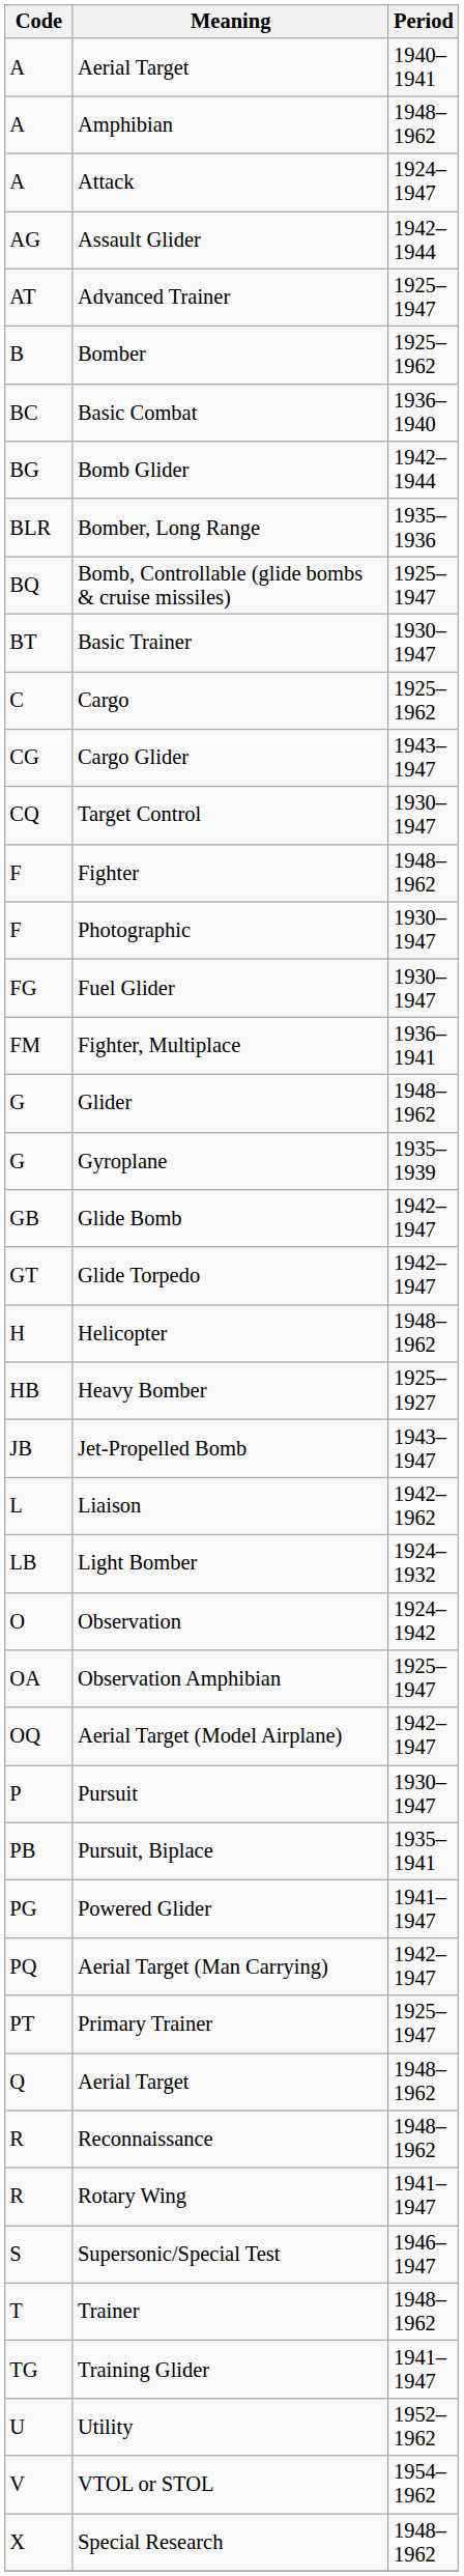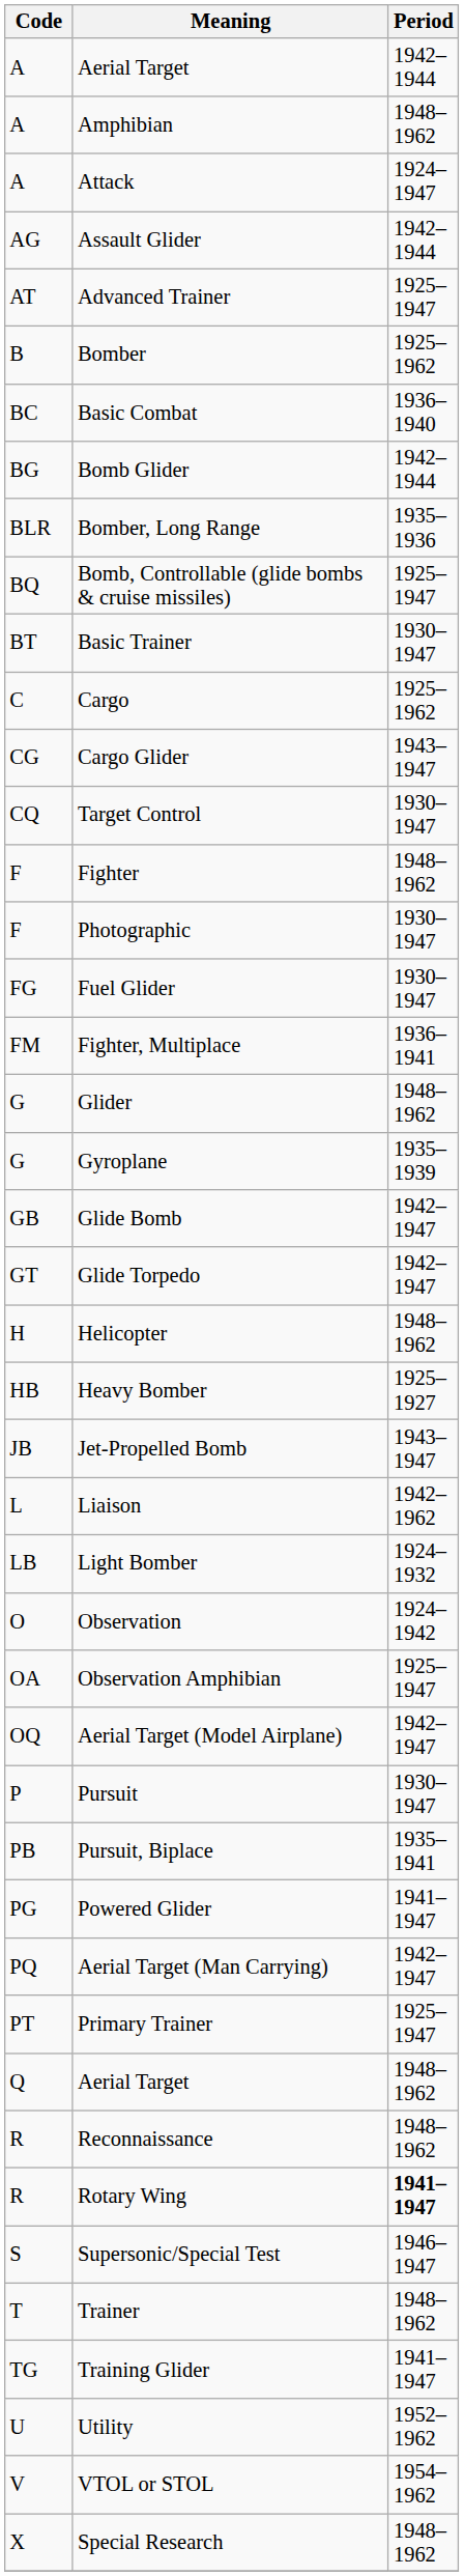 <table class="wikitable sortable" border="1" style="width:55%">
 <tr>
 <th ! scope="col" width="15%">Code</th>
 <th scope="col" width=70%>Meaning</th>
 <th>Period</th>
 </tr>
 <tr>
 <td>A</td>
 <td>Aerial Target</td>
-<td>1940–1941</td>
+<td>1942–1944</td>
 </tr>
 <tr>
 <td>A</td>
 <td>Amphibian</td>
 <td>1948–1962</td>
 </tr>
 <tr>
 <td>A</td>
 <td>Attack</td>
 <td>1924–1947</td>
 </tr>
 <tr>
 <td>AG</td>
 <td>Assault Glider</td>
 <td>1942–1944</td>
 </tr>
 <tr>
 <td>AT</td>
 <td>Advanced Trainer</td>
 <td>1925–1947</td>
 </tr>
 <tr>
 <td>B</td>
 <td>Bomber</td>
 <td>1925–1962</td>
 </tr>
 <tr>
 <td>BC</td>
 <td>Basic Combat</td>
 <td>1936–1940</td>
 </tr>
 <tr>
 <td>BG</td>
 <td>Bomb Glider</td>
 <td>1942–1944</td>
 </tr>
 <tr>
 <td>BLR</td>
 <td>Bomber, Long Range</td>
 <td>1935–1936</td>
 </tr>
 <tr>
 <td>BQ</td>
 <td>Bomb, Controllable (glide bombs & cruise missiles)</td>
 <td>1925–1947</td>
 </tr>
 <tr>
 <td>BT</td>
 <td>Basic Trainer</td>
 <td>1930–1947</td>
 </tr>
 <tr>
 <td>C</td>
 <td>Cargo</td>
 <td>1925–1962</td>
 </tr>
 <tr>
 <td>CG</td>
 <td>Cargo Glider</td>
 <td>1943–1947</td>
 </tr>
 <tr>
 <td>CQ</td>
 <td>Target Control</td>
 <td>1930–1947</td>
 </tr>
 <tr>
 <td>F</td>
 <td>Fighter</td>
 <td>1948–1962</td>
 </tr>
 <tr>
 <td>F</td>
 <td>Photographic</td>
 <td>1930–1947</td>
 </tr>
 <tr>
 <td>FG</td>
 <td>Fuel Glider</td>
 <td>1930–1947</td>
 </tr>
 <tr>
 <td>FM</td>
 <td>Fighter, Multiplace</td>
 <td>1936–1941</td>
 </tr>
 <tr>
 <td>G</td>
 <td>Glider</td>
 <td>1948–1962</td>
 </tr>
 <tr>
 <td>G</td>
 <td>Gyroplane</td>
 <td>1935–1939</td>
 </tr>
 <tr>
 <td>GB</td>
 <td>Glide Bomb</td>
 <td>1942–1947</td>
 </tr>
 <tr>
 <td>GT</td>
 <td>Glide Torpedo</td>
 <td>1942–1947</td>
 </tr>
 <tr>
 <td>H</td>
 <td>Helicopter</td>
 <td>1948–1962</td>
 </tr>
 <tr>
 <td>HB</td>
 <td>Heavy Bomber</td>
 <td>1925–1927</td>
 </tr>
 <tr>
 <td>JB</td>
 <td>Jet-Propelled Bomb</td>
 <td>1943–1947</td>
 </tr>
 <tr>
 <td>L</td>
 <td>Liaison</td>
 <td>1942–1962</td>
 </tr>
 <tr>
 <td>LB</td>
 <td>Light Bomber</td>
 <td>1924–1932</td>
 </tr>
 <tr>
 <td>O</td>
 <td>Observation</td>
 <td>1924–1942</td>
 </tr>
 <tr>
 <td>OA</td>
 <td>Observation Amphibian</td>
 <td>1925–1947</td>
 </tr>
 <tr>
 <td>OQ</td>
 <td>Aerial Target (Model Airplane)</td>
 <td>1942–1947</td>
 </tr>
 <tr>
 <td>P</td>
 <td>Pursuit</td>
 <td>1930–1947</td>
 </tr>
 <tr>
 <td>PB</td>
 <td>Pursuit, Biplace</td>
 <td>1935–1941</td>
 </tr>
 <tr>
 <td>PG</td>
 <td>Powered Glider</td>
 <td>1941–1947</td>
 </tr>
 <tr>
 <td>PQ</td>
 <td>Aerial Target (Man Carrying)</td>
 <td>1942–1947</td>
 </tr>
 <tr>
 <td>PT</td>
 <td>Primary Trainer</td>
 <td>1925–1947</td>
 </tr>
 <tr>
 <td>Q</td>
 <td>Aerial Target</td>
 <td>1948–1962</td>
 </tr>
 <tr>
 <td>R</td>
 <td>Reconnaissance</td>
 <td>1948–1962</td>
 </tr>
 <tr>
 <td>R</td>
 <td>Rotary Wing</td>
-<td>1941–1947</td>
+<td><strong>1941–1947</strong></td>
 </tr>
 <tr>
 <td>S</td>
 <td>Supersonic/Special Test</td>
 <td>1946–1947</td>
 </tr>
 <tr>
 <td>T</td>
 <td>Trainer</td>
 <td>1948–1962</td>
 </tr>
 <tr>
 <td>TG</td>
 <td>Training Glider</td>
 <td>1941–1947</td>
 </tr>
 <tr>
 <td>U</td>
 <td>Utility</td>
 <td>1952–1962</td>
 </tr>
 <tr>
 <td>V</td>
 <td>VTOL or STOL</td>
 <td>1954–1962</td>
 </tr>
 <tr>
 <td>X</td>
 <td>Special Research</td>
 <td>1948–1962</td>
 </tr>
 <tr>
 </tr>
 </table>
